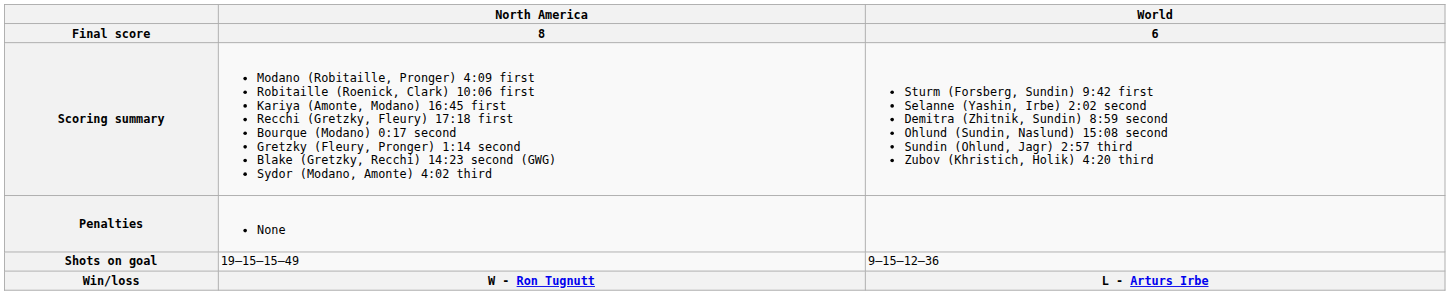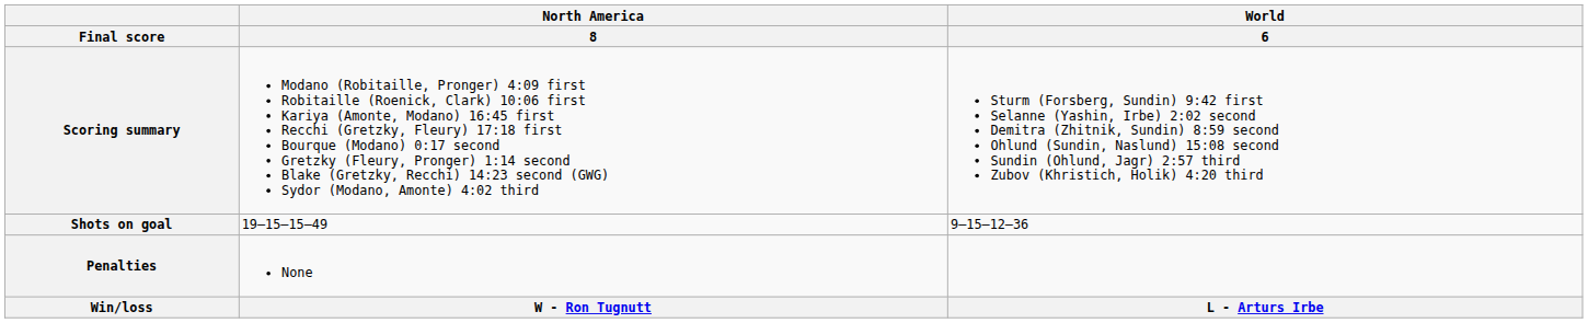 <table class="wikitable" style="width:100%">
 <tr>
 <th></th>
 <th>North America</th>
 <th>World</th>
 </tr>
 <tr>
 <th>Final score</th>
 <th>8</th>
 <th>6</th>
 </tr>
 <tr>
 <th>Scoring summary</th>
 <td><br><ul><li>Modano (Robitaille, Pronger) 4:09 first</li><li>Robitaille (Roenick, Clark) 10:06 first</li><li>Kariya (Amonte, Modano) 16:45 first</li><li>Recchi (Gretzky, Fleury) 17:18 first</li><li>Bourque (Modano) 0:17 second</li><li>Gretzky (Fleury, Pronger) 1:14 second</li><li>Blake (Gretzky, Recchi) 14:23 second (GWG)</li><li>Sydor (Modano, Amonte) 4:02 third</li></ul></td>
 <td><br><ul><li>Sturm (Forsberg, Sundin) 9:42 first</li><li>Selanne (Yashin, Irbe) 2:02 second</li><li>Demitra (Zhitnik, Sundin) 8:59 second</li><li>Ohlund (Sundin, Naslund) 15:08 second</li><li>Sundin (Ohlund, Jagr) 2:57 third</li><li>Zubov (Khristich, Holik) 4:20 third</li></ul></td>
 </tr>
 <tr>
+<th>Shots on goal</th>
+<td>19–15–15–49</td>
+<td>9–15–12–36</td>
+</tr>
+<tr>
 <th>Penalties</th>
 <td><br><ul><li>None</li></ul></td>
 <td></td>
-</tr>
-<tr>
-<th>Shots on goal</th>
-<td>19–15–15–49</td>
-<td>9–15–12–36</td>
 </tr>
 <tr>
 <th>Win/loss</th>
 <th><strong>W</strong> - <a href='#'>Ron Tugnutt</a></th>
 <th><strong>L</strong> - <a href='#'>Arturs Irbe</a></th>
 </tr>
 </table>
